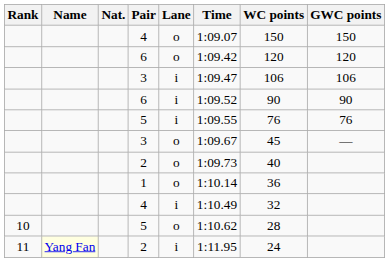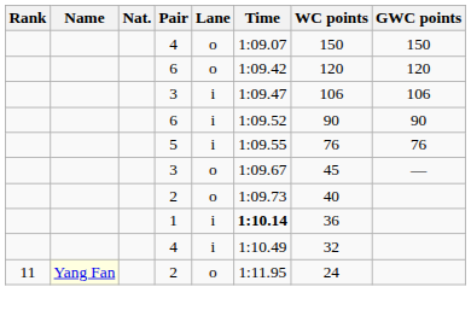 <table class="wikitable sortable" style="text-align:center">
 <tr>
 <th>Rank</th>
 <th>Name</th>
 <th>Nat.</th>
 <th>Pair</th>
 <th>Lane</th>
 <th>Time</th>
 <th>WC points</th>
 <th>GWC points</th>
 </tr>
 <tr>
 <td></td>
 <td align=left></td>
 <td></td>
 <td>4</td>
 <td>o</td>
 <td>1:09.07</td>
 <td>150</td>
 <td>150</td>
 </tr>
 <tr>
 <td></td>
 <td align=left></td>
 <td></td>
 <td>6</td>
 <td>o</td>
 <td>1:09.42</td>
 <td>120</td>
 <td>120</td>
 </tr>
 <tr>
 <td></td>
 <td align=left></td>
 <td></td>
 <td>3</td>
 <td>i</td>
 <td>1:09.47</td>
 <td>106</td>
 <td>106</td>
 </tr>
 <tr>
 <td></td>
 <td align=left></td>
 <td></td>
 <td>6</td>
 <td>i</td>
 <td>1:09.52</td>
 <td>90</td>
 <td>90</td>
 </tr>
 <tr>
 <td></td>
 <td align=left></td>
 <td></td>
 <td>5</td>
 <td>i</td>
 <td>1:09.55</td>
 <td>76</td>
 <td>76</td>
 </tr>
 <tr>
 <td></td>
 <td align=left></td>
 <td></td>
 <td>3</td>
 <td>o</td>
 <td>1:09.67</td>
 <td>45</td>
 <td>—</td>
 </tr>
 <tr>
 <td></td>
 <td align=left></td>
 <td></td>
 <td>2</td>
 <td>o</td>
 <td>1:09.73</td>
 <td>40</td>
 <td></td>
 </tr>
 <tr>
 <td></td>
 <td align=left></td>
 <td></td>
 <td>1</td>
-<td>o</td>
-<td>1:10.14</td>
+<td>i</td>
+<td><strong>1:10.14</strong></td>
 <td>36</td>
 <td></td>
 </tr>
 <tr>
 <td></td>
 <td align=left></td>
 <td></td>
 <td>4</td>
 <td>i</td>
 <td>1:10.49</td>
 <td>32</td>
 <td></td>
 </tr>
 <tr>
-<td>10</td>
-<td align=left></td>
-<td></td>
-<td>5</td>
-<td>o</td>
-<td>1:10.62</td>
-<td>28</td>
-<td></td>
-</tr>
-<tr>
 <td>11</td>
 <td align=left style="background: lightyellow;"><a href='#'>Yang Fan</a></td>
 <td></td>
 <td>2</td>
-<td>i</td>
+<td>o</td>
 <td>1:11.95</td>
 <td>24</td>
 <td></td>
 </tr>
 </table>
